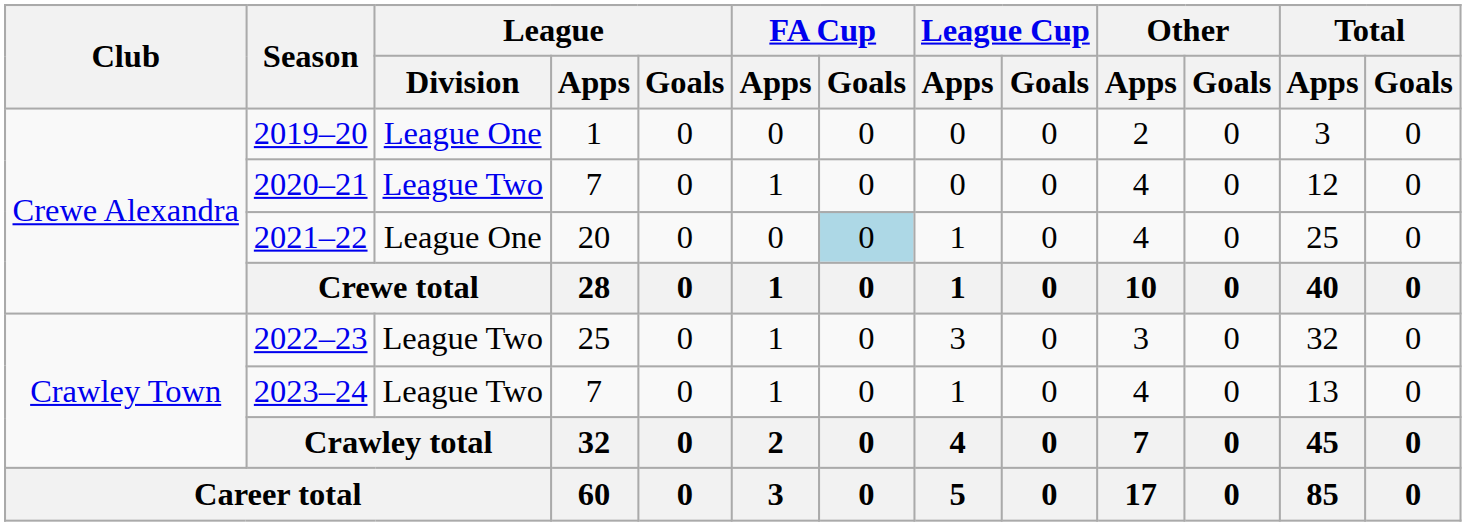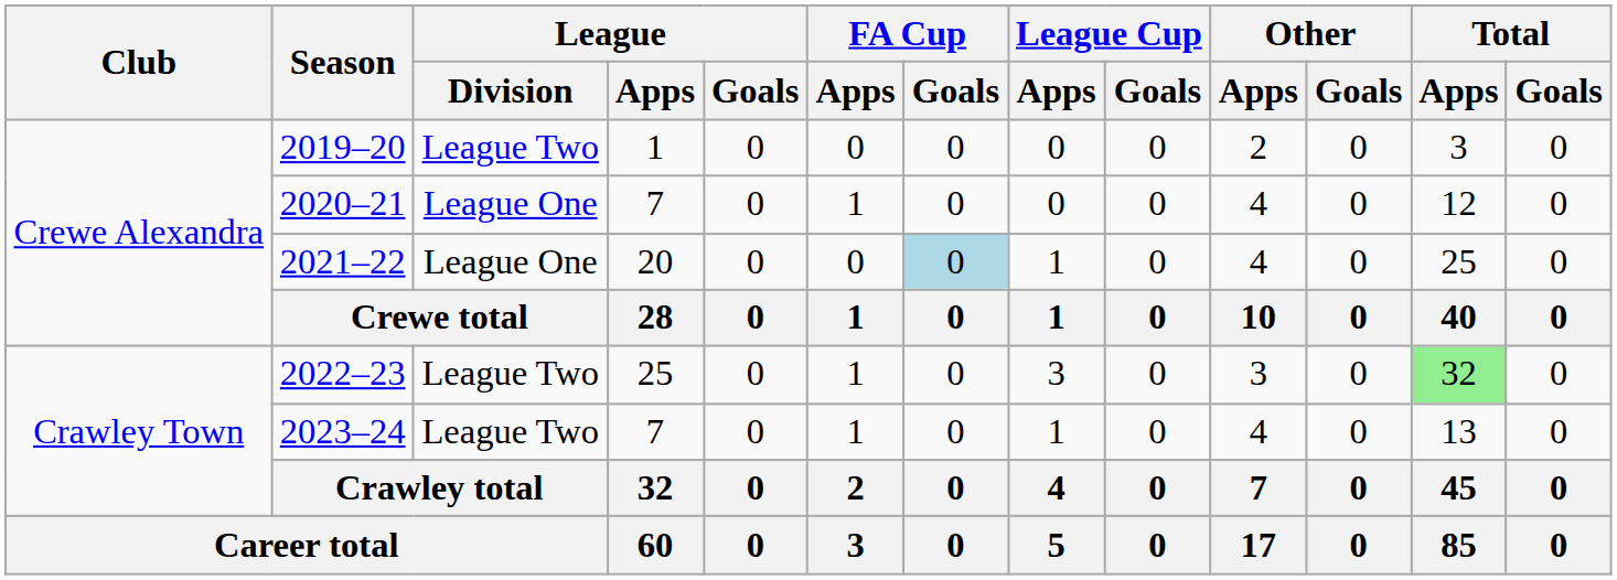 <table class="wikitable" style="text-align: center">
 <tr>
 <th rowspan="2">Club</th>
 <th rowspan="2">Season</th>
 <th colspan="3">League</th>
 <th colspan="2"><a href='#'>FA Cup</a></th>
 <th colspan="2"><a href='#'>League Cup</a></th>
 <th colspan="2">Other</th>
 <th colspan="2">Total</th>
 </tr>
 <tr>
 <th>Division</th>
 <th>Apps</th>
 <th>Goals</th>
 <th>Apps</th>
 <th>Goals</th>
 <th>Apps</th>
 <th>Goals</th>
 <th>Apps</th>
 <th>Goals</th>
 <th>Apps</th>
 <th>Goals</th>
 </tr>
 <tr>
 <td rowspan="4"><a href='#'>Crewe Alexandra</a></td>
 <td><a href='#'>2019–20</a></td>
-<td><a href='#'>League One</a></td>
+<td><a href='#'>League Two</a></td>
 <td>1</td>
 <td>0</td>
 <td>0</td>
 <td>0</td>
 <td>0</td>
 <td>0</td>
 <td>2</td>
 <td>0</td>
 <td>3</td>
 <td>0</td>
 </tr>
 <tr>
 <td><a href='#'>2020–21</a></td>
-<td><a href='#'>League Two</a></td>
+<td><a href='#'>League One</a></td>
 <td>7</td>
 <td>0</td>
 <td>1</td>
 <td>0</td>
 <td>0</td>
 <td>0</td>
 <td>4</td>
 <td>0</td>
 <td>12</td>
 <td>0</td>
 </tr>
 <tr>
 <td><a href='#'>2021–22</a></td>
 <td>League One</td>
 <td>20</td>
 <td>0</td>
 <td>0</td>
 <td style="background: lightblue;">0</td>
 <td>1</td>
 <td>0</td>
 <td>4</td>
 <td>0</td>
 <td>25</td>
 <td>0</td>
 </tr>
 <tr>
 <th colspan="2">Crewe total</th>
 <th>28</th>
 <th>0</th>
 <th>1</th>
 <th>0</th>
 <th>1</th>
 <th>0</th>
 <th>10</th>
 <th>0</th>
 <th>40</th>
 <th>0</th>
 </tr>
 <tr>
 <td rowspan="3"><a href='#'>Crawley Town</a></td>
 <td><a href='#'>2022–23</a></td>
 <td>League Two</td>
 <td>25</td>
 <td>0</td>
 <td>1</td>
 <td>0</td>
 <td>3</td>
 <td>0</td>
 <td>3</td>
 <td>0</td>
-<td>32</td>
+<td style="background: lightgreen;">32</td>
 <td>0</td>
 </tr>
 <tr>
 <td><a href='#'>2023–24</a></td>
 <td>League Two</td>
 <td>7</td>
 <td>0</td>
 <td>1</td>
 <td>0</td>
 <td>1</td>
 <td>0</td>
 <td>4</td>
 <td>0</td>
 <td>13</td>
 <td>0</td>
 </tr>
 <tr>
 <th colspan="2">Crawley total</th>
 <th>32</th>
 <th>0</th>
 <th>2</th>
 <th>0</th>
 <th>4</th>
 <th>0</th>
 <th>7</th>
 <th>0</th>
 <th>45</th>
 <th>0</th>
 </tr>
 <tr>
 <th colspan="3">Career total</th>
 <th>60</th>
 <th>0</th>
 <th>3</th>
 <th>0</th>
 <th>5</th>
 <th>0</th>
 <th>17</th>
 <th>0</th>
 <th>85</th>
 <th>0</th>
 </tr>
 </table>
